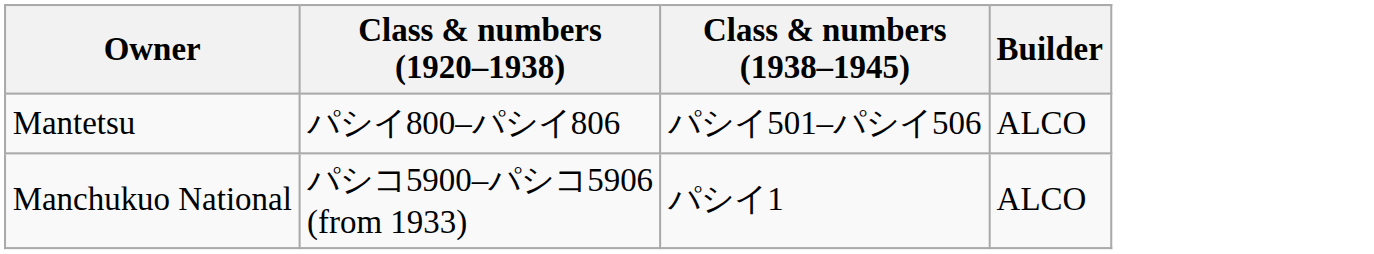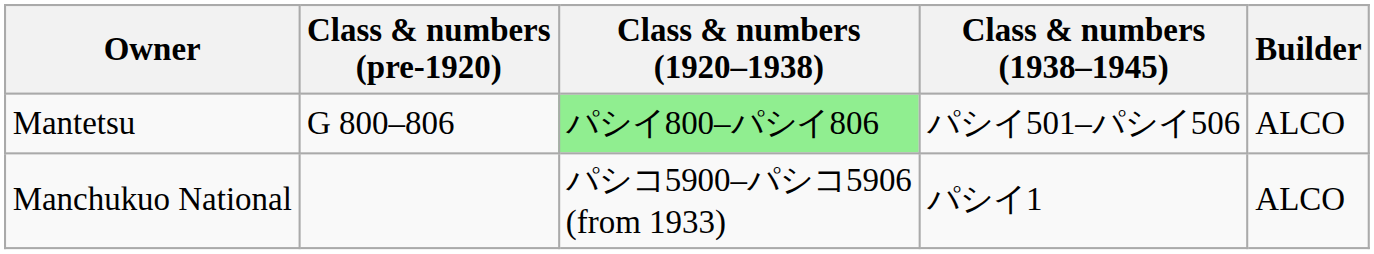 <table class="wikitable">
 <tr>
 <th>Owner</th>
+<th>Class & numbers<br>(pre-1920)</th>
 <th>Class & numbers<br>(1920–1938)</th>
 <th>Class & numbers<br>(1938–1945)</th>
 <th>Builder</th>
 </tr>
 <tr>
 <td>Mantetsu</td>
-<td>パシイ800–パシイ806</td>
+<td>G 800–806</td>
+<td style="background: lightgreen;">パシイ800–パシイ806</td>
 <td>パシイ501–パシイ506</td>
 <td>ALCO</td>
 </tr>
 <tr>
 <td>Manchukuo National</td>
+<td></td>
 <td>パシコ5900–パシコ5906<br>(from 1933)</td>
 <td>パシイ1</td>
 <td>ALCO</td>
 </tr>
 </table>
